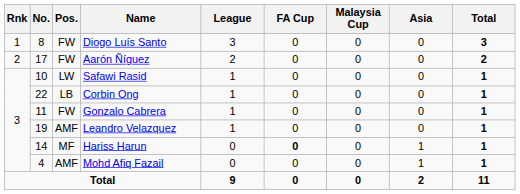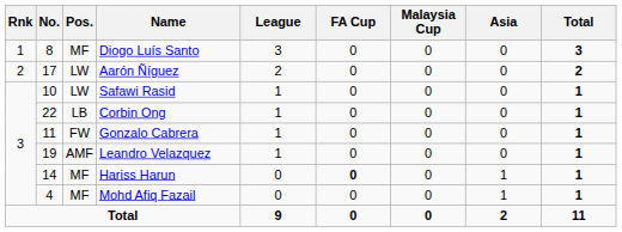 <table class="wikitable" style="text-align:center">
 <tr>
 <th>Rnk</th>
 <th>No.</th>
 <th>Pos.</th>
 <th width=170>Name</th>
 <th style="width:85px;">League</th>
 <th style="width:85px;">FA Cup</th>
 <th style="width:85px;">Malaysia Cup</th>
 <th style="width:85px;">Asia</th>
 <th style="width:85px;">Total</th>
 </tr>
 <tr>
 <td>1</td>
 <td>8</td>
-<td>FW</td>
+<td>MF</td>
 <td align=left> <a href='#'>Diogo Luís Santo</a></td>
 <td>3</td>
 <td>0</td>
 <td>0</td>
 <td>0</td>
 <td><strong>3</strong></td>
 </tr>
 <tr>
 <td>2</td>
 <td>17</td>
-<td>FW</td>
+<td>LW</td>
 <td align=left> <a href='#'>Aarón Ñíguez</a></td>
 <td>2</td>
 <td>0</td>
 <td>0</td>
 <td>0</td>
 <td><strong>2</strong></td>
 </tr>
 <tr>
 <td rowspan=6>3</td>
 <td>10</td>
 <td>LW</td>
 <td align=left> <a href='#'>Safawi Rasid</a></td>
 <td>1</td>
 <td>0</td>
 <td>0</td>
 <td>0</td>
 <td><strong>1</strong></td>
 </tr>
 <tr>
 <td>22</td>
 <td>LB</td>
 <td align=left>  <a href='#'>Corbin Ong</a></td>
 <td>1</td>
 <td>0</td>
 <td>0</td>
 <td>0</td>
 <td><strong>1</strong></td>
 </tr>
 <tr>
 <td>11</td>
 <td>FW</td>
 <td align=left>  <a href='#'>Gonzalo Cabrera</a></td>
 <td>1</td>
 <td>0</td>
 <td>0</td>
 <td>0</td>
 <td><strong>1</strong></td>
 </tr>
 <tr>
 <td>19</td>
 <td>AMF</td>
 <td align=left> <a href='#'>Leandro Velazquez</a></td>
 <td>1</td>
 <td>0</td>
 <td>0</td>
 <td>0</td>
 <td><strong>1</strong></td>
 </tr>
 <tr>
 <td>14</td>
 <td>MF</td>
 <td align=left> <a href='#'>Hariss Harun</a></td>
 <td>0</td>
 <td><strong>0</strong></td>
 <td>0</td>
 <td>1</td>
 <td><strong>1</strong></td>
 </tr>
 <tr>
 <td>4</td>
-<td>AMF</td>
+<td>MF</td>
 <td align=left> <a href='#'>Mohd Afiq Fazail</a></td>
 <td>0</td>
 <td>0</td>
 <td>0</td>
 <td>1</td>
 <td><strong>1</strong></td>
 </tr>
 <tr class="sortbottom">
 <td colspan=4><strong>Total</strong></td>
 <td><strong>9</strong></td>
 <td><strong>0</strong></td>
 <td><strong>0</strong></td>
 <td><strong>2</strong></td>
 <td><strong>11</strong></td>
 </tr>
 </table>
